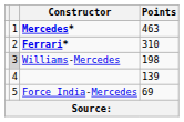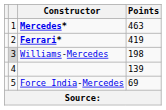 <table class="wikitable" style="font-size: 85%;">
 <tr>
 <th></th>
 <th></th>
 <th>Constructor</th>
 <th>Points</th>
 </tr>
 <tr>
 <td align="left"></td>
 <td align="center">1</td>
 <td> <strong><a href='#'>Mercedes</a>*</strong></td>
 <td align="left">463</td>
 </tr>
 <tr>
 <td align="left"></td>
 <td align="center">2</td>
 <td> <strong><a href='#'>Ferrari</a>*</strong></td>
-<td align="left">310</td>
+<td align="left">419</td>
 </tr>
 <tr>
 <td align="left"></td>
 <td align="center" style="background: lightgrey;">3</td>
 <td> <a href='#'>Williams</a>-<a href='#'>Mercedes</a></td>
 <td align="left">198</td>
 </tr>
 <tr>
 <td align="left"></td>
 <td align="center">4</td>
 <td></td>
 <td align="left">139</td>
 </tr>
 <tr>
 <td align="left"></td>
 <td align="center">5</td>
 <td> <a href='#'>Force India</a>-<a href='#'>Mercedes</a></td>
 <td align="left">69</td>
 </tr>
 <tr>
 <th colspan=4>Source:</th>
 </tr>
 </table>
